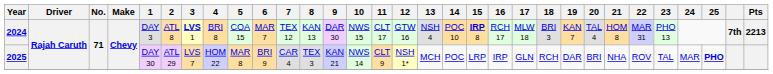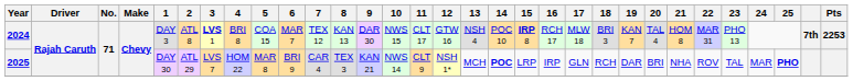 <table class="wikitable" style="text-align:center; font-size:75%">
 <tr>
 <th>Year</th>
 <th>Driver</th>
 <th>No.</th>
 <th>Make</th>
 <th>1</th>
 <th>2</th>
 <th>3</th>
 <th>4</th>
 <th>5</th>
 <th>6</th>
 <th>7</th>
 <th>8</th>
 <th>9</th>
 <th>10</th>
 <th>11</th>
 <th>12</th>
 <th>13</th>
 <th>14</th>
 <th>15</th>
 <th>16</th>
 <th>17</th>
 <th>18</th>
 <th>19</th>
 <th>20</th>
 <th>21</th>
 <th>22</th>
 <th>23</th>
 <th>24</th>
 <th>25</th>
 <th></th>
 <th>Pts</th>
 </tr>
 <tr>
 <th><a href='#'>2024</a></th>
 <th rowspan=2><a href='#'>Rajah Caruth</a></th>
 <th rowspan=2>71</th>
 <th rowspan=2><a href='#'>Chevy</a></th>
 <td style="background:#DFDFDF;"><a href='#'>DAY</a><br><small>3</small></td>
 <td style="background:#FFDF9F;"><a href='#'>ATL</a> <br><small>8</small></td>
 <td style="background:#FFFFBF;"><strong><a href='#'>LVS</a></strong><br><small>1</small></td>
 <td style="background:#FFDF9F;"><a href='#'>BRI</a><br><small>8</small></td>
 <td style="background:#DFFFDF;"><a href='#'>COA</a><br><small>15</small></td>
 <td style="background:#FFDF9F;"><a href='#'>MAR</a><br><small>7</small></td>
 <td style="background:#DFFFDF;"><a href='#'>TEX</a> <br><small>12</small></td>
 <td style="background:#DFFFDF;"><a href='#'>KAN</a><br><small>13</small></td>
 <td style="background:#EFCFFF;"><a href='#'>DAR</a><br><small>30</small></td>
 <td style="background:#DFFFDF;"><a href='#'>NWS</a><br><small>15</small></td>
 <td style="background:#DFFFDF;"><a href='#'>CLT</a><br><small>17</small></td>
 <td style="background:#DFFFDF;"><a href='#'>GTW</a><br><small>16</small></td>
 <td style="background:#DFDFDF;"><a href='#'>NSH</a><br><small>4</small></td>
 <td style="background:#FFDF9F;"><a href='#'>POC</a><br><small>10</small></td>
 <td style="background:#FFDF9F;"><strong><a href='#'>IRP</a></strong><br><small>8</small></td>
 <td style="background:#DFFFDF;"><a href='#'>RCH</a><br><small>17</small></td>
 <td style="background:#DFFFDF;"><a href='#'>MLW</a><br><small>18</small></td>
 <td style="background:#DFDFDF;"><a href='#'>BRI</a><br><small>3</small></td>
 <td style="background:#FFDF9F;"><a href='#'>KAN</a><br><small>7</small></td>
 <td style="background:#DFDFDF;"><a href='#'>TAL</a><br><small>4</small></td>
 <td style="background:#FFDF9F;"><a href='#'>HOM</a><br><small>8</small></td>
 <td style="background:#CFCFFF;"><a href='#'>MAR</a><br><small>31</small></td>
 <td style="background:#DFFFDF;"><a href='#'>PHO</a><br><small>13</small></td>
 <td colspan=2></td>
 <th>7th</th>
-<th>2213</th>
+<th>2253</th>
 </tr>
 <tr>
 <th><a href='#'>2025</a></th>
 <td style="background:#EFCFFF;"><a href='#'>DAY</a><br><small>30</small></td>
 <td style="background:#EFCFFF;"><a href='#'>ATL</a><br><small>29</small></td>
 <td style="background:#FFDF9F;"><a href='#'>LVS</a><br><small>7</small></td>
 <td style="background:#CFCFFF;"><a href='#'>HOM</a><br><small>22</small></td>
 <td style="background:#FFDF9F;"><a href='#'>MAR</a><br><small>8</small></td>
 <td style="background:#FFDF9F;"><a href='#'>BRI</a><br><small>9</small></td>
 <td style="background:#DFDFDF;"><a href='#'>CAR</a><br><small>4</small></td>
 <td style="background:#DFDFDF;"><a href='#'>TEX</a><br><small>3</small></td>
 <td style="background:#CFCFFF;"><a href='#'>KAN</a><br><small>21</small></td>
 <td style="background:#DFFFDF;"><a href='#'>NWS</a><br><small>14</small></td>
 <td style="background:#FFDF9F;"><a href='#'>CLT</a><br><small>9</small></td>
 <td style="background:#FFFFBF;"><a href='#'>NSH</a><br><small>1*</small></td>
 <td><a href='#'>MCH</a></td>
-<td><a href='#'>POC</a></td>
+<td><strong><a href='#'>POC</a></strong></td>
 <td><a href='#'>LRP</a></td>
 <td><a href='#'>IRP</a></td>
 <td><a href='#'>GLN</a></td>
 <td><a href='#'>RCH</a></td>
 <td><a href='#'>DAR</a></td>
 <td><a href='#'>BRI</a></td>
 <td><a href='#'>NHA</a></td>
 <td><a href='#'>ROV</a></td>
 <td><a href='#'>TAL</a></td>
 <td><a href='#'>MAR</a></td>
 <td><strong><a href='#'>PHO</a></strong></td>
 <th></th>
 <th></th>
 </tr>
 <tr>
 </tr>
 </table>
